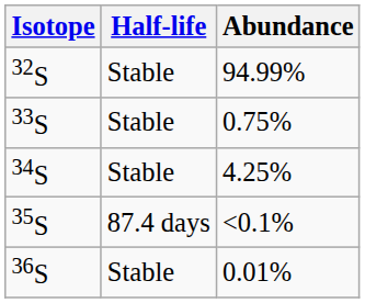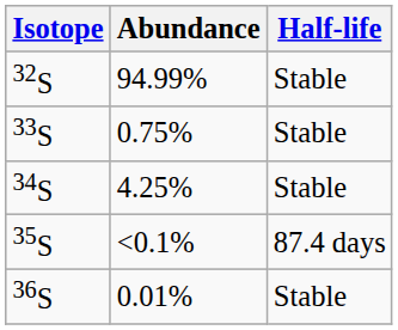 <table class="wikitable">
 <tr>
 <th><a href='#'>Isotope</a></th>
+<th>Abundance</th>
 <th><a href='#'>Half-life</a></th>
-<th>Abundance</th>
 </tr>
 <tr>
 <td><sup>32</sup>S</td>
+<td>94.99%</td>
 <td>Stable</td>
-<td>94.99%</td>
 </tr>
 <tr>
 <td><sup>33</sup>S</td>
+<td>0.75%</td>
 <td>Stable</td>
-<td>0.75%</td>
 </tr>
 <tr>
 <td><sup>34</sup>S</td>
+<td>4.25%</td>
 <td>Stable</td>
-<td>4.25%</td>
 </tr>
 <tr>
 <td><sup>35</sup>S</td>
+<td><0.1%</td>
 <td>87.4 days</td>
-<td><0.1%</td>
 </tr>
 <tr>
 <td><sup>36</sup>S</td>
+<td>0.01%</td>
 <td>Stable</td>
-<td>0.01%</td>
 </tr>
 </table>
